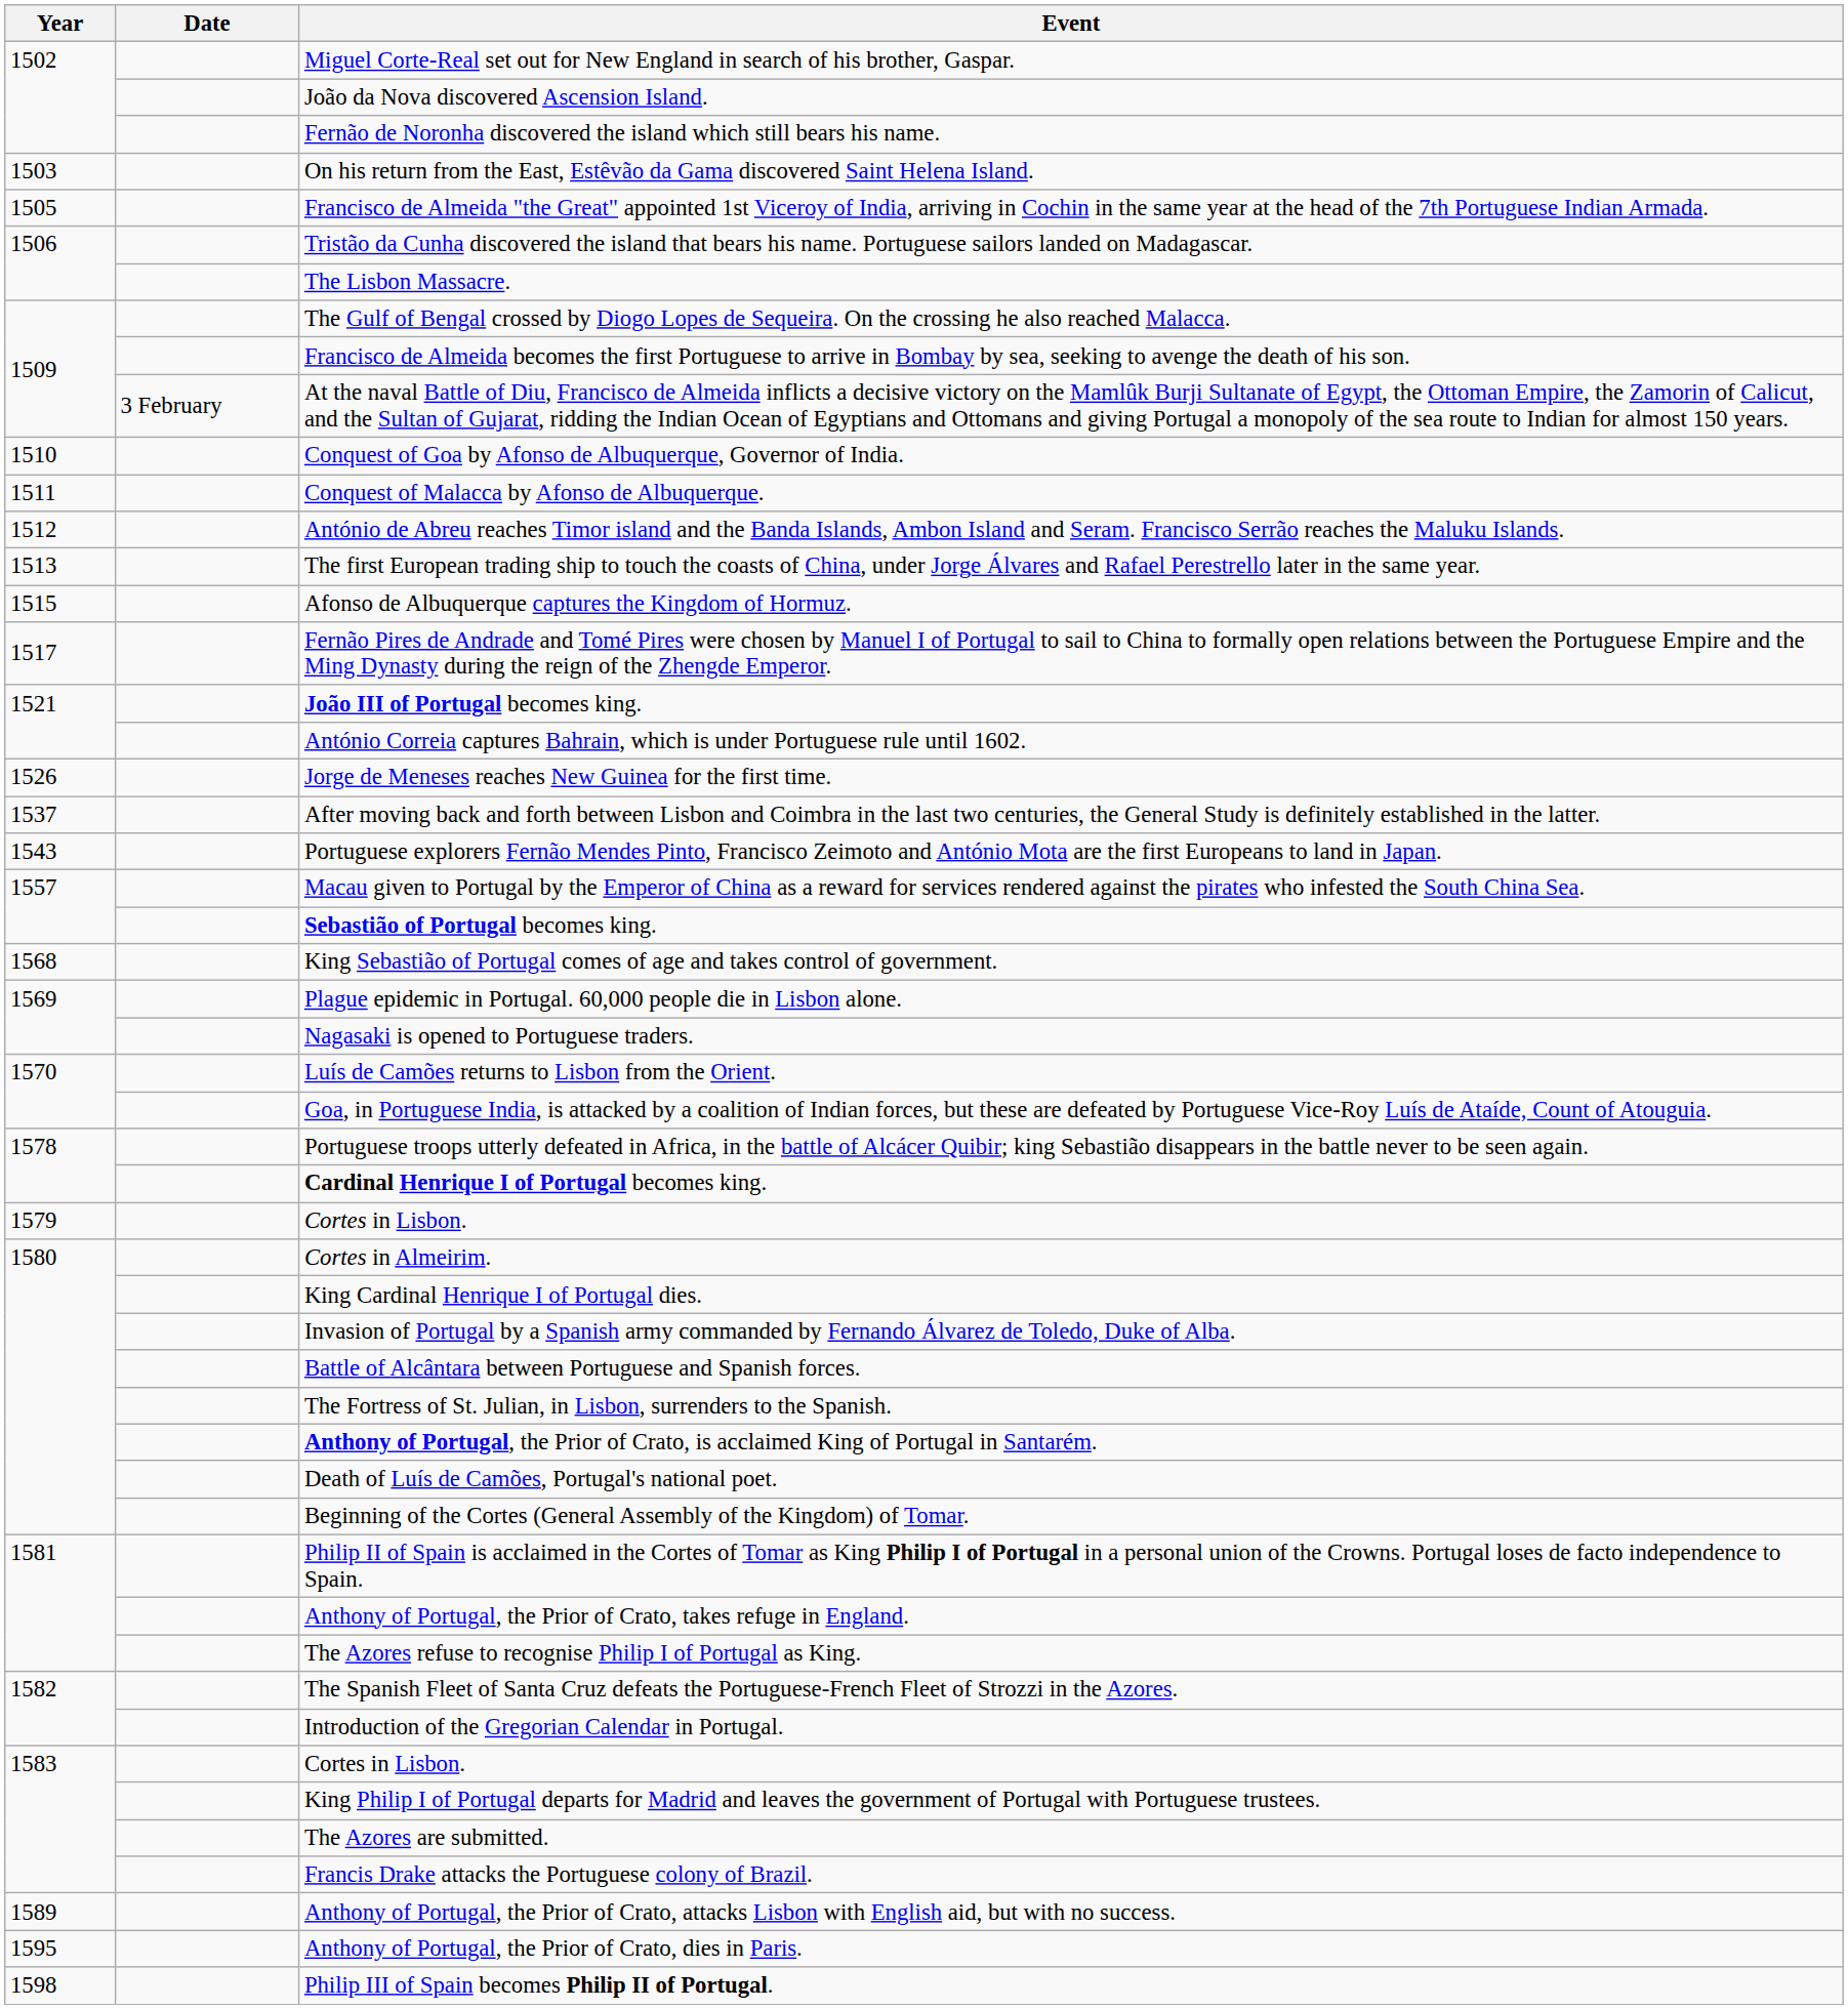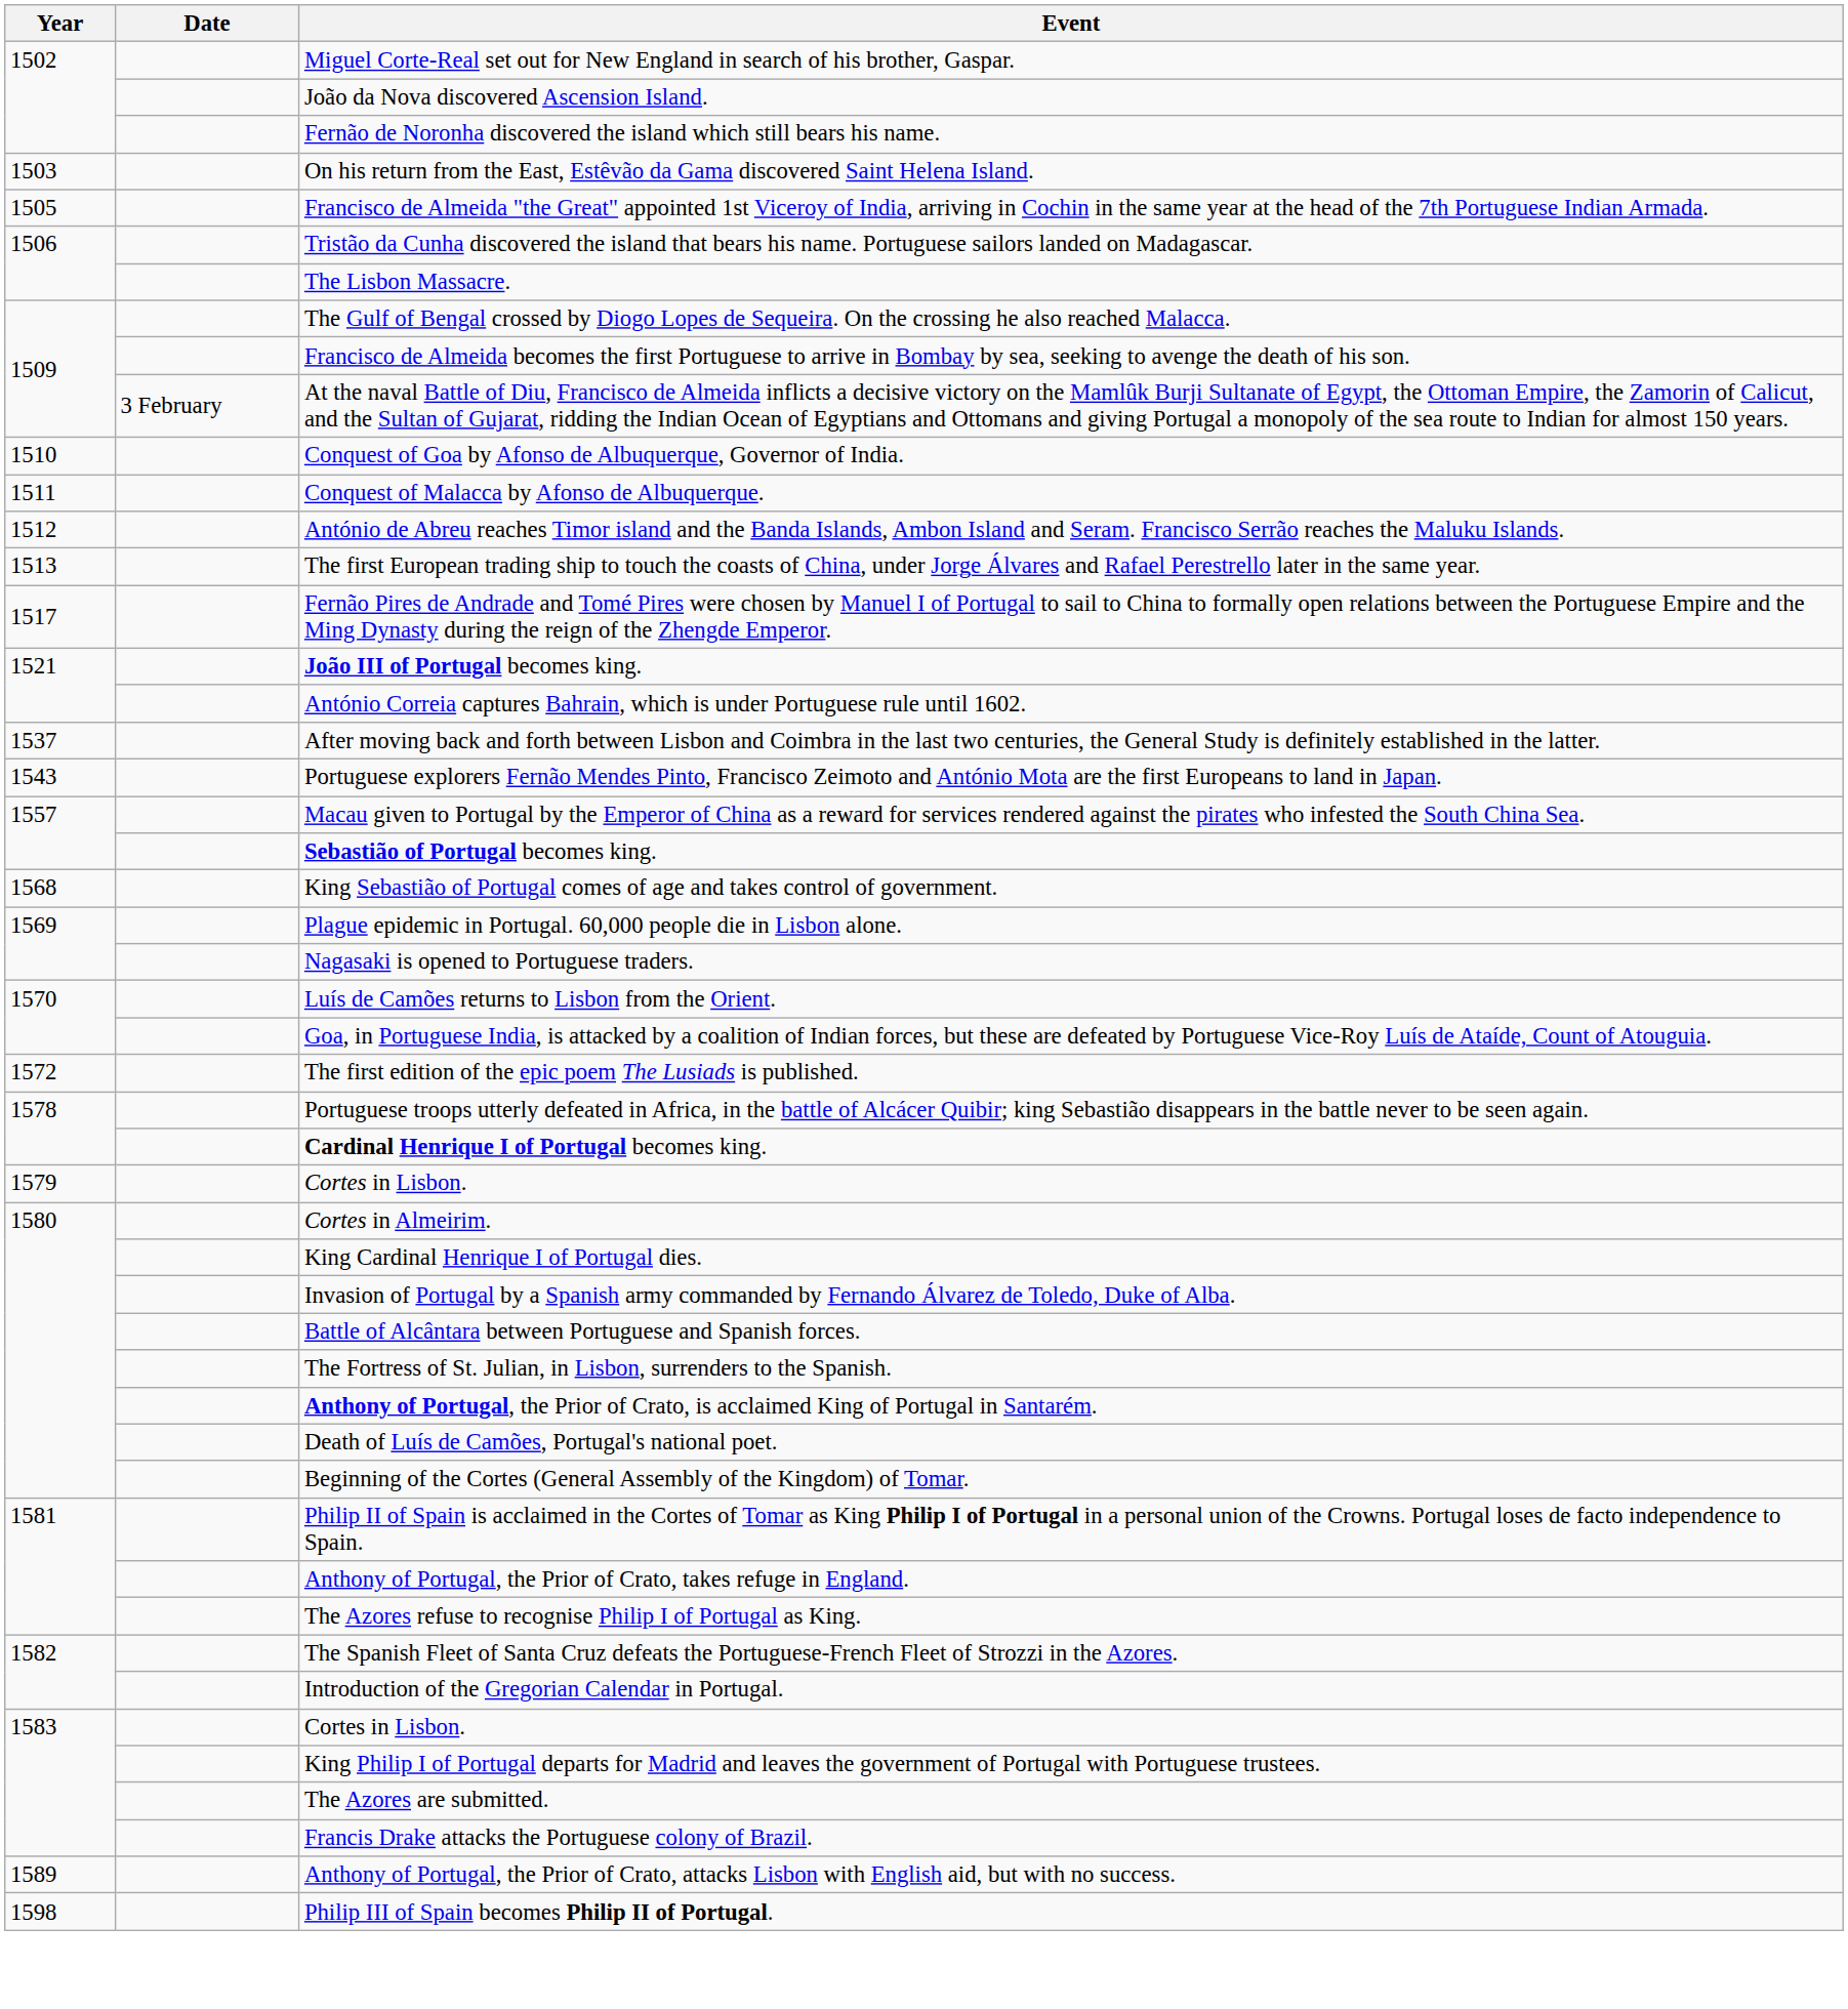 <table class="wikitable" width="100%">
 <tr>
 <th style="width:6%">Year</th>
 <th style="width:10%">Date</th>
 <th>Event</th>
 </tr>
 <tr>
 <td rowspan="3" valign="top">1502</td>
 <td></td>
 <td><a href='#'>Miguel Corte-Real</a> set out for New England in search of his brother, Gaspar.</td>
 </tr>
 <tr>
 <td></td>
 <td>João da Nova discovered <a href='#'>Ascension Island</a>.</td>
 </tr>
 <tr>
 <td></td>
 <td><a href='#'>Fernão de Noronha</a> discovered the island which still bears his name.</td>
 </tr>
 <tr>
 <td>1503</td>
 <td></td>
 <td>On his return from the East, <a href='#'>Estêvão da Gama</a> discovered <a href='#'>Saint Helena Island</a>.</td>
 </tr>
 <tr>
 <td>1505</td>
 <td></td>
 <td><a href='#'>Francisco de Almeida "the Great"</a> appointed 1st <a href='#'>Viceroy of India</a>, arriving in <a href='#'>Cochin</a> in the same year at the head of the <a href='#'>7th Portuguese Indian Armada</a>.</td>
 </tr>
 <tr>
 <td rowspan="2" valign="top">1506</td>
 <td></td>
 <td><a href='#'>Tristão da Cunha</a> discovered the island that bears his name. Portuguese sailors landed on Madagascar.</td>
 </tr>
 <tr>
 <td></td>
 <td><a href='#'>The Lisbon Massacre</a>.</td>
 </tr>
 <tr>
 <td rowspan="3">1509</td>
 <td></td>
 <td>The <a href='#'>Gulf of Bengal</a> crossed by <a href='#'>Diogo Lopes de Sequeira</a>. On the crossing he also reached <a href='#'>Malacca</a>.</td>
 </tr>
 <tr>
 <td></td>
 <td><a href='#'>Francisco de Almeida</a> becomes the first Portuguese to arrive in <a href='#'>Bombay</a> by sea, seeking to avenge the death of his son.</td>
 </tr>
 <tr>
 <td>3 February</td>
 <td>At the naval <a href='#'>Battle of Diu</a>, <a href='#'>Francisco de Almeida</a> inflicts a decisive victory on the <a href='#'>Mamlûk Burji Sultanate of Egypt</a>, the <a href='#'>Ottoman Empire</a>, the <a href='#'>Zamorin</a> of <a href='#'>Calicut</a>, and the <a href='#'>Sultan of Gujarat</a>, ridding the Indian Ocean of Egyptians and Ottomans and giving Portugal a monopoly of the sea route to Indian for almost 150 years.</td>
 </tr>
 <tr>
 <td>1510</td>
 <td></td>
 <td><a href='#'>Conquest of Goa</a> by <a href='#'>Afonso de Albuquerque</a>, Governor of India.</td>
 </tr>
 <tr>
 <td>1511</td>
 <td></td>
 <td><a href='#'>Conquest of Malacca</a> by <a href='#'>Afonso de Albuquerque</a>.</td>
 </tr>
 <tr>
 <td>1512</td>
 <td></td>
 <td><a href='#'>António de Abreu</a> reaches <a href='#'>Timor island</a> and the <a href='#'>Banda Islands</a>, <a href='#'>Ambon Island</a> and <a href='#'>Seram</a>. <a href='#'>Francisco Serrão</a> reaches the <a href='#'>Maluku Islands</a>.</td>
 </tr>
 <tr>
 <td>1513</td>
 <td></td>
 <td>The first European trading ship to touch the coasts of <a href='#'>China</a>, under <a href='#'>Jorge Álvares</a> and <a href='#'>Rafael Perestrello</a> later in the same year.</td>
 </tr>
 <tr>
-<td>1515</td>
-<td></td>
-<td>Afonso de Albuquerque <a href='#'>captures the Kingdom of Hormuz</a>.</td>
-</tr>
-<tr>
 <td>1517</td>
 <td></td>
 <td><a href='#'>Fernão Pires de Andrade</a> and <a href='#'>Tomé Pires</a> were chosen by <a href='#'>Manuel I of Portugal</a> to sail to China to formally open relations between the Portuguese Empire and the <a href='#'>Ming Dynasty</a> during the reign of the <a href='#'>Zhengde Emperor</a>.</td>
 </tr>
 <tr>
 <td rowspan="2" valign="top">1521</td>
 <td></td>
 <td><strong><a href='#'>João III of Portugal</a></strong> becomes king.</td>
 </tr>
 <tr>
 <td></td>
 <td><a href='#'>António Correia</a> captures <a href='#'>Bahrain</a>, which is under Portuguese rule until 1602.</td>
-</tr>
-<tr>
-<td>1526</td>
-<td></td>
-<td><a href='#'>Jorge de Meneses</a> reaches <a href='#'>New Guinea</a> for the first time.</td>
 </tr>
 <tr>
 <td>1537</td>
 <td></td>
 <td>After moving back and forth between Lisbon and Coimbra in the last two centuries, the General Study is definitely established in the latter.</td>
 </tr>
 <tr>
 <td>1543</td>
 <td></td>
 <td>Portuguese explorers <a href='#'>Fernão Mendes Pinto</a>, Francisco Zeimoto and <a href='#'>António Mota</a> are the first Europeans to land in <a href='#'>Japan</a>.</td>
 </tr>
 <tr>
 <td rowspan="2" valign="top">1557</td>
 <td></td>
 <td><a href='#'>Macau</a> given to Portugal by the <a href='#'>Emperor of China</a> as a reward for services rendered against the <a href='#'>pirates</a> who infested the <a href='#'>South China Sea</a>.</td>
 </tr>
 <tr>
 <td></td>
 <td><strong><a href='#'>Sebastião of Portugal</a></strong> becomes king.</td>
 </tr>
 <tr>
 <td>1568</td>
 <td></td>
 <td>King <a href='#'>Sebastião of Portugal</a> comes of age and takes control of government.</td>
 </tr>
 <tr>
 <td rowspan="2" valign="top">1569</td>
 <td></td>
 <td><a href='#'>Plague</a> epidemic in Portugal. 60,000 people die in <a href='#'>Lisbon</a> alone.</td>
 </tr>
 <tr>
 <td></td>
 <td><a href='#'>Nagasaki</a> is opened to Portuguese traders.</td>
 </tr>
 <tr>
 <td rowspan="2" valign="top">1570</td>
 <td></td>
 <td><a href='#'>Luís de Camões</a> returns to <a href='#'>Lisbon</a> from the <a href='#'>Orient</a>.</td>
 </tr>
 <tr>
 <td></td>
 <td><a href='#'>Goa</a>, in <a href='#'>Portuguese India</a>, is attacked by a coalition of Indian forces, but these are defeated by Portuguese Vice-Roy <a href='#'>Luís de Ataíde, Count of Atouguia</a>.</td>
+</tr>
+<tr>
+<td>1572</td>
+<td></td>
+<td>The first edition of the <a href='#'>epic poem</a> <em><a href='#'>The Lusiads</a></em> is published.</td>
 </tr>
 <tr>
 <td rowspan="2" valign="top">1578</td>
 <td></td>
 <td>Portuguese troops utterly defeated in Africa, in the <a href='#'>battle of Alcácer Quibir</a>; king Sebastião disappears in the battle never to be seen again.</td>
 </tr>
 <tr>
 <td></td>
 <td><strong>Cardinal <a href='#'>Henrique I of Portugal</a></strong> becomes king.</td>
 </tr>
 <tr>
 <td>1579</td>
 <td></td>
 <td><em>Cortes</em> in <a href='#'>Lisbon</a>.</td>
 </tr>
 <tr>
 <td rowspan="8" valign="top">1580</td>
 <td></td>
 <td><em>Cortes</em> in <a href='#'>Almeirim</a>.</td>
 </tr>
 <tr>
 <td></td>
 <td>King Cardinal <a href='#'>Henrique I of Portugal</a> dies.</td>
 </tr>
 <tr>
 <td></td>
 <td>Invasion of <a href='#'>Portugal</a> by a <a href='#'>Spanish</a> army commanded by <a href='#'>Fernando Álvarez de Toledo, Duke of Alba</a>.</td>
 </tr>
 <tr>
 <td></td>
 <td><a href='#'>Battle of Alcântara</a> between Portuguese and Spanish forces.</td>
 </tr>
 <tr>
 <td></td>
 <td>The Fortress of St. Julian, in <a href='#'>Lisbon</a>, surrenders to the Spanish.</td>
 </tr>
 <tr>
 <td></td>
 <td><strong><a href='#'>Anthony of Portugal</a></strong>, the Prior of Crato, is acclaimed King of Portugal in <a href='#'>Santarém</a>.</td>
 </tr>
 <tr>
 <td></td>
 <td>Death of <a href='#'>Luís de Camões</a>, Portugal's national poet.</td>
 </tr>
 <tr>
 <td></td>
 <td>Beginning of the Cortes (General Assembly of the Kingdom) of <a href='#'>Tomar</a>.</td>
 </tr>
 <tr>
 <td rowspan="3" valign="top">1581</td>
 <td></td>
 <td><a href='#'>Philip II of Spain</a> is acclaimed in the Cortes of <a href='#'>Tomar</a> as King <strong>Philip I of Portugal</strong> in a personal union of the Crowns. Portugal loses de facto independence to Spain.</td>
 </tr>
 <tr>
 <td></td>
 <td><a href='#'>Anthony of Portugal</a>, the Prior of Crato, takes refuge in <a href='#'>England</a>.</td>
 </tr>
 <tr>
 <td></td>
 <td>The <a href='#'>Azores</a> refuse to recognise <a href='#'>Philip I of Portugal</a> as King.</td>
 </tr>
 <tr>
 <td rowspan="2" valign="top">1582</td>
 <td></td>
 <td>The Spanish Fleet of Santa Cruz defeats the Portuguese-French Fleet of Strozzi in the <a href='#'>Azores</a>.</td>
 </tr>
 <tr>
 <td></td>
 <td>Introduction of the <a href='#'>Gregorian Calendar</a> in Portugal.</td>
 </tr>
 <tr>
 <td rowspan="4" valign="top">1583</td>
 <td></td>
 <td>Cortes in <a href='#'>Lisbon</a>.</td>
 </tr>
 <tr>
 <td></td>
 <td>King <a href='#'>Philip I of Portugal</a> departs for <a href='#'>Madrid</a> and leaves the government of Portugal with Portuguese trustees.</td>
 </tr>
 <tr>
 <td></td>
 <td>The <a href='#'>Azores</a> are submitted.</td>
 </tr>
 <tr>
 <td></td>
 <td><a href='#'>Francis Drake</a> attacks the Portuguese <a href='#'>colony of Brazil</a>.</td>
 </tr>
 <tr>
 <td>1589</td>
 <td></td>
 <td><a href='#'>Anthony of Portugal</a>, the Prior of Crato, attacks <a href='#'>Lisbon</a> with <a href='#'>English</a> aid, but with no success.</td>
 </tr>
 <tr>
-<td>1595</td>
-<td></td>
-<td><a href='#'>Anthony of Portugal</a>, the Prior of Crato, dies in <a href='#'>Paris</a>.</td>
-</tr>
-<tr>
 <td>1598</td>
 <td></td>
 <td><a href='#'>Philip III of Spain</a> becomes <strong>Philip II of Portugal</strong>.</td>
 </tr>
 </table>
